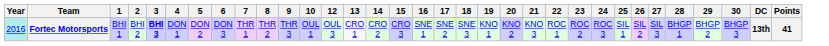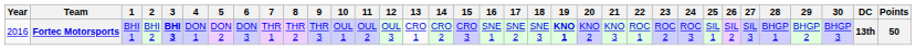 <table class="wikitable" style="text-align:center; font-size:85%">
 <tr>
 <th>Year</th>
 <th>Team</th>
 <th>1</th>
 <th>2</th>
 <th>3</th>
 <th>4</th>
 <th>5</th>
 <th>6</th>
 <th>7</th>
 <th>8</th>
 <th>9</th>
 <th>10</th>
+<th>11</th>
 <th>12</th>
 <th>13</th>
 <th>14</th>
 <th>15</th>
 <th>16</th>
 <th>17</th>
 <th>18</th>
 <th>19</th>
 <th>20</th>
 <th>21</th>
 <th>22</th>
 <th>23</th>
 <th>24</th>
 <th>25</th>
 <th>26</th>
 <th>27</th>
 <th>28</th>
 <th>29</th>
 <th>30</th>
 <th>DC</th>
 <th>Points</th>
 </tr>
 <tr>
-<td style="background: paleturquoise;"><a href='#'>2016</a></td>
+<td><a href='#'>2016</a></td>
 <th nowrap><a href='#'>Fortec Motorsports</a></th>
 <td style="background:#CFCFFF;"><a href='#'>BHI<br>1</a><br></td>
 <td style="background:#DFFFDF;"><a href='#'>BHI<br>2</a><br></td>
 <td style="background:#CFCFFF;"><strong><a href='#'>BHI<br>3</a><br></strong></td>
 <td style="background:#CFCFFF;"><a href='#'>DON<br>1</a><br></td>
 <td style="background:#EFCFFF;"><a href='#'>DON<br>2</a><br></td>
 <td style="background:#CFCFFF;"><a href='#'>DON<br>3</a><br></td>
 <td style="background:#EFCFFF;"><a href='#'>THR<br>1</a><br></td>
 <td style="background:#EFCFFF;"><a href='#'>THR<br>2</a><br></td>
 <td style="background:#CFCFFF;"><a href='#'>THR<br>3</a><br></td>
 <td style="background:#CFCFFF;"><a href='#'>OUL<br>1</a><br></td>
+<td style="background:#CFCFFF;"><a href='#'>OUL<br>2</a><br></td>
 <td style="background:#DFFFDF;"><a href='#'>OUL<br>3</a><br></td>
 <td style="background:#;"><a href='#'>CRO<br>1</a><br></td>
 <td style="background:#DFFFDF;"><a href='#'>CRO<br>2</a><br></td>
 <td style="background:#CFCFFF;"><a href='#'>CRO<br>3</a><br></td>
 <td style="background:#DFFFDF;"><a href='#'>SNE<br>1</a><br></td>
 <td style="background:#DFFFDF;"><a href='#'>SNE<br>2</a><br></td>
 <td style="background:#DFFFDF;"><a href='#'>SNE<br>3</a><br></td>
-<td style="background:#DFFFDF;"><a href='#'>KNO<br>1</a><br></td>
+<td style="background:#DFFFDF;"><strong><a href='#'>KNO<br>1</a><br></strong></td>
 <td style="background:#CFCFFF;"><a href='#'>KNO<br>2</a><br></td>
 <td style="background:#DFFFDF;"><a href='#'>KNO<br>3</a><br></td>
 <td style="background:#DFFFDF;"><a href='#'>ROC<br>1</a><br></td>
 <td style="background:#CFCFFF;"><a href='#'>ROC<br>2</a><br></td>
 <td style="background:#CFCFFF;"><a href='#'>ROC<br>3</a><br></td>
 <td style="background:#DFFFDF;"><a href='#'>SIL<br>1</a><br></td>
 <td style="background:#EFCFFF;"><a href='#'>SIL<br>2</a><br></td>
 <td style="background:#CFCFFF;"><a href='#'>SIL<br>3</a><br></td>
 <td style="background:#CFCFFF;"><a href='#'>BHGP<br>1</a><br></td>
 <td style="background:#DFFFDF;"><a href='#'>BHGP<br>2</a><br></td>
 <td style="background:#CFCFFF;"><a href='#'>BHGP<br>3</a><br></td>
 <th>13th</th>
-<th>41</th>
+<th>50</th>
 </tr>
 </table>
